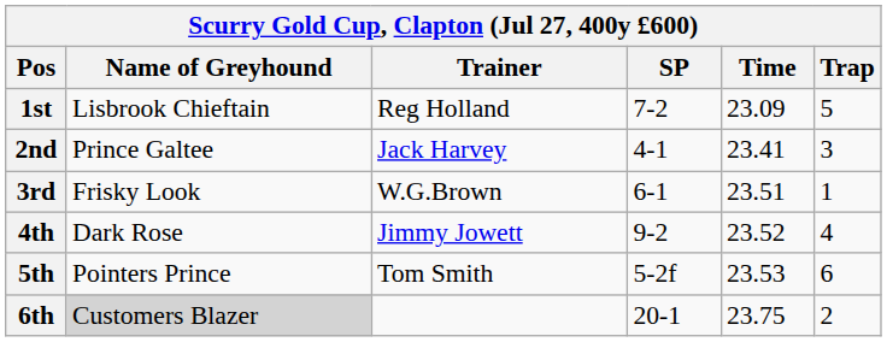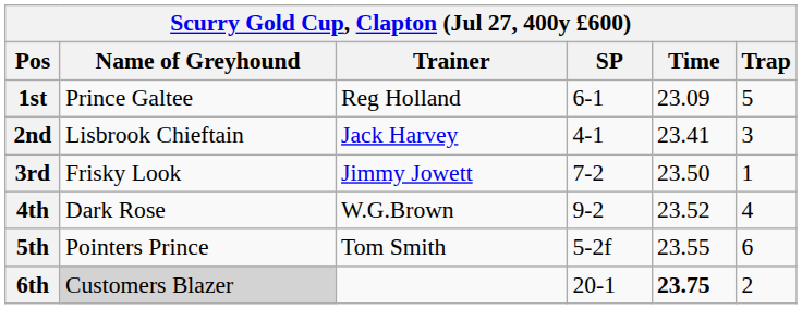 <table class="wikitable">
 <tr>
 <th colspan="6"><a href='#'>Scurry Gold Cup</a>, <a href='#'>Clapton</a> (Jul 27, 400y £600)</th>
 </tr>
 <tr>
 <th width=30>Pos</th>
 <th width=180>Name of Greyhound</th>
 <th width=150>Trainer</th>
 <th width=50>SP</th>
 <th width=50>Time</th>
 <th width=30>Trap</th>
 </tr>
 <tr>
 <th>1st</th>
-<td>Lisbrook Chieftain</td>
+<td>Prince Galtee</td>
 <td>Reg Holland</td>
-<td>7-2</td>
+<td>6-1</td>
 <td>23.09</td>
 <td>5</td>
 </tr>
 <tr>
 <th>2nd</th>
-<td>Prince Galtee</td>
+<td>Lisbrook Chieftain</td>
 <td><a href='#'>Jack Harvey</a></td>
 <td>4-1</td>
 <td>23.41</td>
 <td>3</td>
 </tr>
 <tr>
 <th>3rd</th>
 <td>Frisky Look</td>
-<td>W.G.Brown</td>
-<td>6-1</td>
-<td>23.51</td>
+<td><a href='#'>Jimmy Jowett</a></td>
+<td>7-2</td>
+<td>23.50</td>
 <td>1</td>
 </tr>
 <tr>
 <th>4th</th>
 <td>Dark Rose</td>
-<td><a href='#'>Jimmy Jowett</a></td>
+<td>W.G.Brown</td>
 <td>9-2</td>
 <td>23.52</td>
 <td>4</td>
 </tr>
 <tr>
 <th>5th</th>
 <td>Pointers Prince</td>
 <td>Tom Smith</td>
 <td>5-2f</td>
-<td>23.53</td>
+<td>23.55</td>
 <td>6</td>
 </tr>
 <tr>
 <th>6th</th>
 <td style="background: lightgrey;">Customers Blazer</td>
 <td></td>
 <td>20-1</td>
-<td>23.75</td>
+<td><strong>23.75</strong></td>
 <td>2</td>
 </tr>
 </table>
